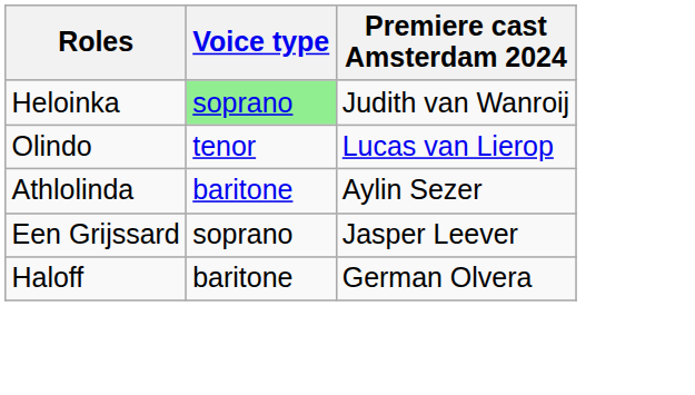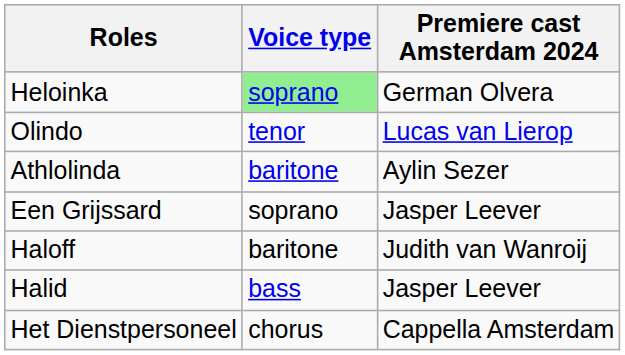 <table class="wikitable">
 <tr>
 <th>Roles</th>
 <th><a href='#'>Voice type</a></th>
 <th>Premiere cast<br>Amsterdam 2024</th>
 </tr>
 <tr>
 <td>Heloinka</td>
 <td style="background: lightgreen;"><a href='#'>soprano</a></td>
-<td>Judith van Wanroij</td>
+<td>German Olvera</td>
 </tr>
 <tr>
 <td>Olindo</td>
 <td><a href='#'>tenor</a></td>
 <td><a href='#'>Lucas van Lierop</a></td>
 </tr>
 <tr>
 <td>Athlolinda</td>
 <td><a href='#'>baritone</a></td>
 <td>Aylin Sezer</td>
 </tr>
 <tr>
 <td>Een Grijssard</td>
 <td>soprano</td>
 <td>Jasper Leever</td>
 </tr>
 <tr>
 <td>Haloff</td>
 <td>baritone</td>
-<td>German Olvera</td>
+<td>Judith van Wanroij</td>
+</tr>
+<tr>
+<td>Halid</td>
+<td><a href='#'>bass</a></td>
+<td>Jasper Leever</td>
+</tr>
+<tr>
+<td>Het Dienstpersoneel</td>
+<td>chorus</td>
+<td>Cappella Amsterdam</td>
 </tr>
 </table>
